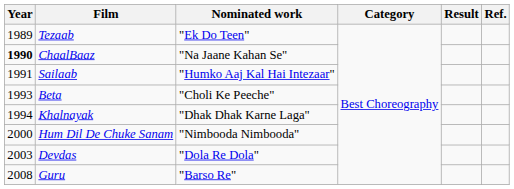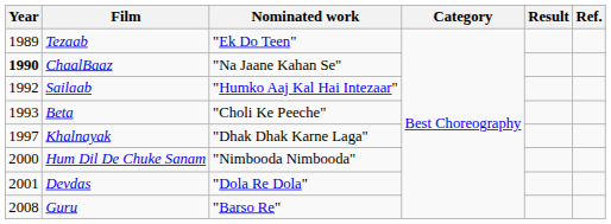 <table class="wikitable">
 <tr>
 <th>Year</th>
 <th>Film</th>
 <th>Nominated work</th>
 <th>Category</th>
 <th>Result</th>
 <th>Ref.</th>
 </tr>
 <tr>
 <td>1989</td>
 <td><em><a href='#'>Tezaab</a></em></td>
 <td>"<a href='#'>Ek Do Teen</a>"</td>
 <td rowspan="8"><a href='#'>Best Choreography</a></td>
 <td></td>
 <td></td>
 </tr>
 <tr>
 <td><strong>1990</strong></td>
 <td><em><a href='#'>ChaalBaaz</a></em></td>
 <td>"Na Jaane Kahan Se"</td>
 <td></td>
 <td></td>
 </tr>
 <tr>
-<td>1991</td>
+<td>1992</td>
 <td><em><a href='#'>Sailaab</a></em></td>
 <td>"<a href='#'>Humko Aaj Kal Hai Intezaar</a>"</td>
 <td></td>
 <td></td>
 </tr>
 <tr>
 <td>1993</td>
 <td><em><a href='#'>Beta</a></em></td>
 <td>"Choli Ke Peeche"</td>
 <td></td>
 <td></td>
 </tr>
 <tr>
-<td>1994</td>
+<td>1997</td>
 <td><em><a href='#'>Khalnayak</a></em></td>
 <td>"Dhak Dhak Karne Laga"</td>
 <td></td>
 <td></td>
 </tr>
 <tr>
 <td>2000</td>
 <td><em><a href='#'>Hum Dil De Chuke Sanam</a></em></td>
 <td>"Nimbooda Nimbooda"</td>
 <td></td>
 <td></td>
 </tr>
 <tr>
-<td>2003</td>
+<td>2001</td>
 <td><em><a href='#'>Devdas</a></em></td>
 <td>"<a href='#'>Dola Re Dola</a>"</td>
 <td></td>
 <td></td>
 </tr>
 <tr>
 <td>2008</td>
 <td><em><a href='#'>Guru</a></em></td>
 <td>"<a href='#'>Barso Re</a>"</td>
 <td></td>
 </tr>
 </table>
